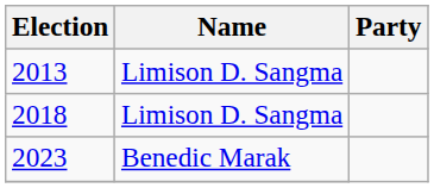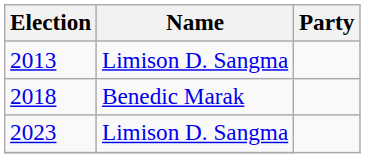 <table class="wikitable sortable">
 <tr>
 <th>Election</th>
 <th>Name</th>
 <th colspan=2>Party</th>
 </tr>
 <tr>
 <td><a href='#'>2013</a></td>
 <td><a href='#'>Limison D. Sangma</a></td>
 <td></td>
 </tr>
 <tr>
 <td><a href='#'>2018</a></td>
-<td><a href='#'>Limison D. Sangma</a></td>
+<td><a href='#'>Benedic Marak</a></td>
 <td></td>
 </tr>
 <tr>
 <td><a href='#'>2023</a></td>
-<td><a href='#'>Benedic Marak</a></td>
+<td><a href='#'>Limison D. Sangma</a></td>
 </tr>
 <tr>
 </tr>
 </table>
